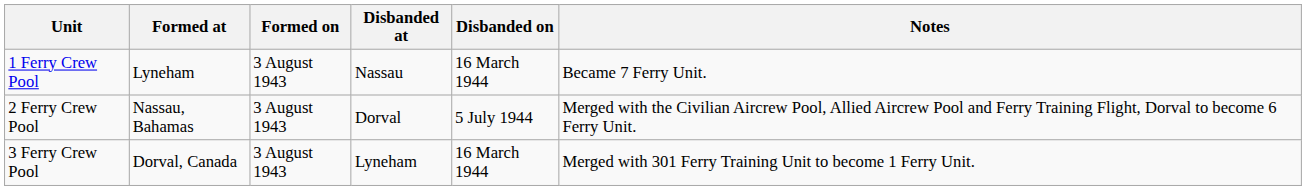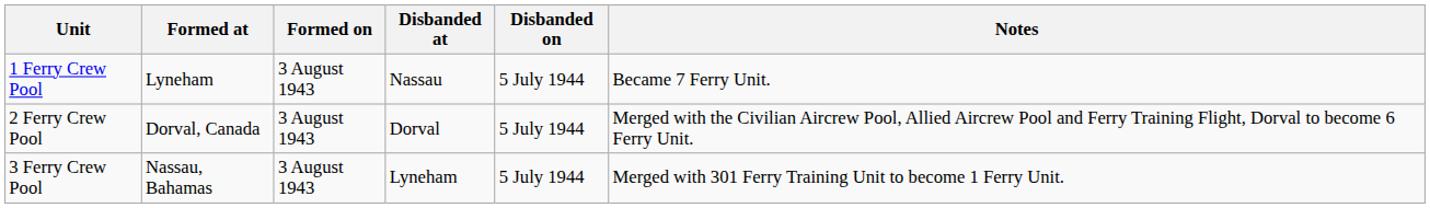 <table class="wikitable">
 <tr>
 <th>Unit</th>
 <th>Formed at</th>
 <th>Formed on</th>
 <th>Disbanded at</th>
 <th>Disbanded on</th>
 <th>Notes</th>
 </tr>
 <tr>
 <td><a href='#'>1 Ferry Crew Pool</a></td>
 <td>Lyneham</td>
 <td>3 August 1943</td>
 <td>Nassau</td>
-<td>16 March 1944</td>
+<td>5 July 1944</td>
 <td>Became 7 Ferry Unit.</td>
 </tr>
 <tr>
 <td>2 Ferry Crew Pool</td>
-<td>Nassau, Bahamas</td>
+<td>Dorval, Canada</td>
 <td>3 August 1943</td>
 <td>Dorval</td>
 <td>5 July 1944</td>
 <td>Merged with the Civilian Aircrew Pool, Allied Aircrew Pool and Ferry Training Flight, Dorval to become 6 Ferry Unit.</td>
 </tr>
 <tr>
 <td>3 Ferry Crew Pool</td>
-<td>Dorval, Canada</td>
+<td>Nassau, Bahamas</td>
 <td>3 August 1943</td>
 <td>Lyneham</td>
-<td>16 March 1944</td>
+<td>5 July 1944</td>
 <td>Merged with 301 Ferry Training Unit to become 1 Ferry Unit.</td>
 </tr>
 </table>
